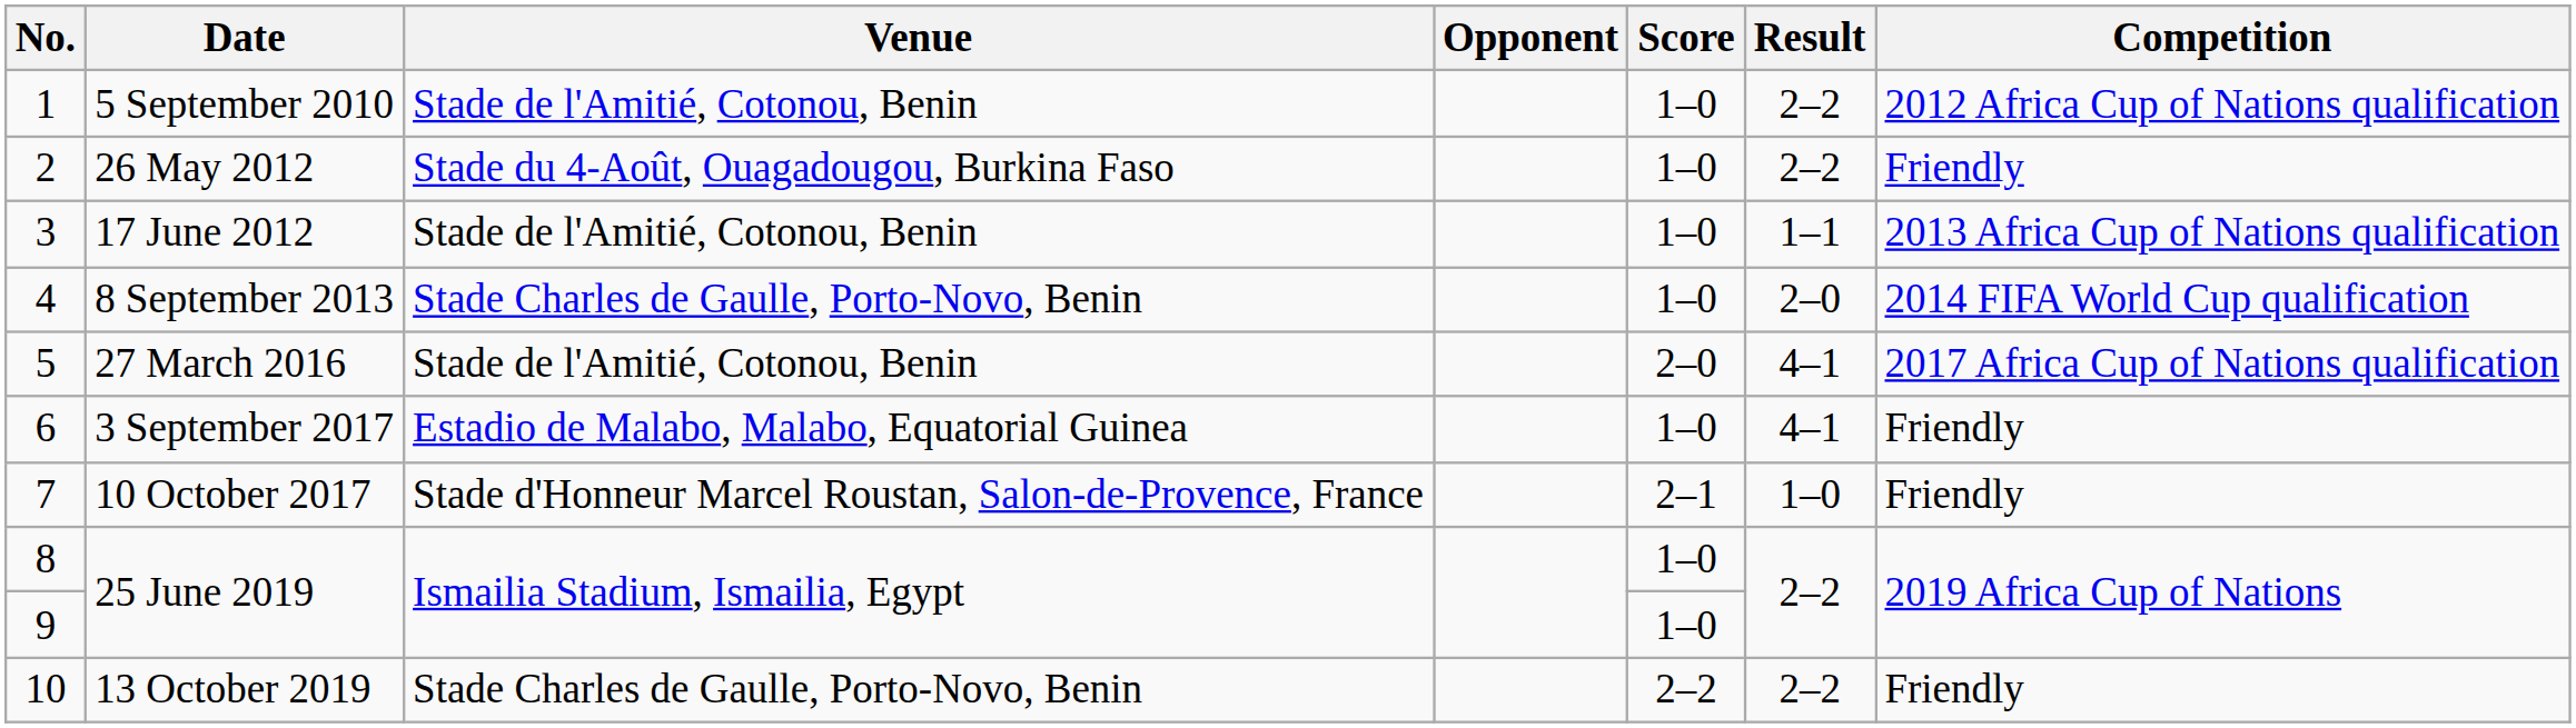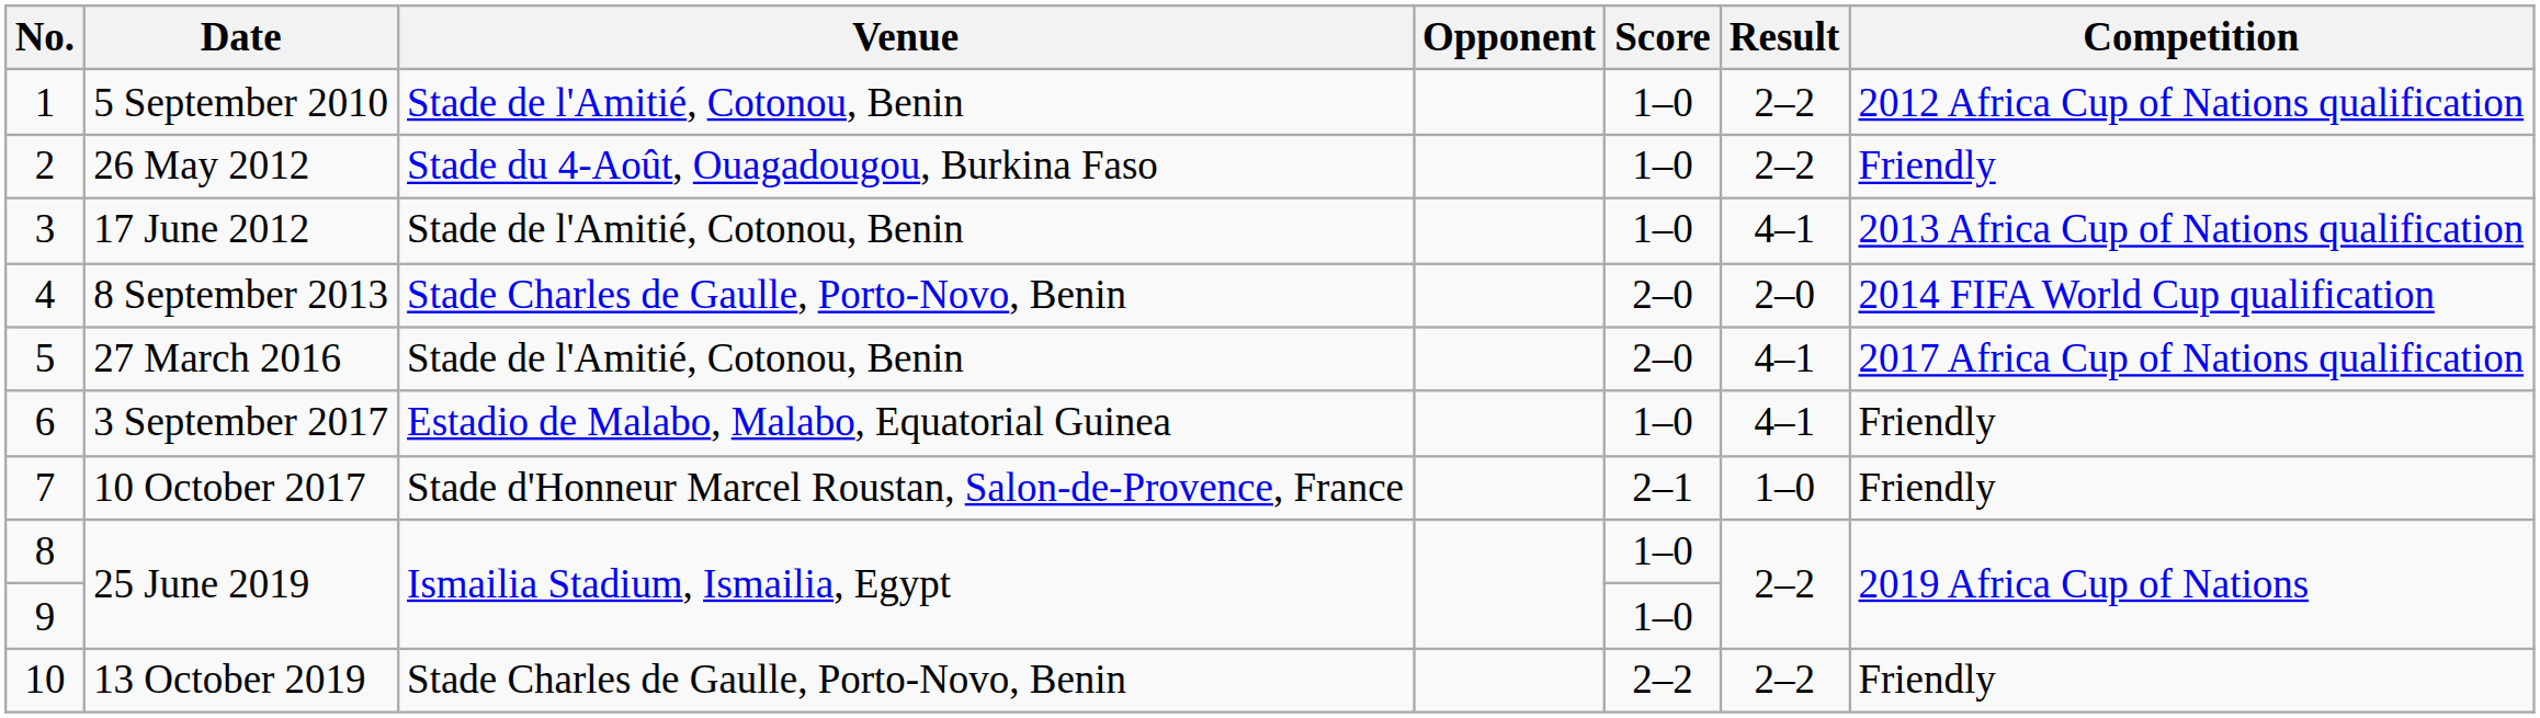 <table class="wikitable sortable">
 <tr>
 <th scope="col">No.</th>
 <th scope="col">Date</th>
 <th scope="col">Venue</th>
 <th scope="col">Opponent</th>
 <th scope="col">Score</th>
 <th scope="col">Result</th>
 <th scope="col">Competition</th>
 </tr>
 <tr>
 <td style="text-align:center">1</td>
 <td>5 September 2010</td>
 <td><a href='#'>Stade de l'Amitié</a>, <a href='#'>Cotonou</a>, Benin</td>
 <td></td>
 <td style="text-align:center">1–0</td>
 <td style="text-align:center">2–2</td>
 <td><a href='#'>2012 Africa Cup of Nations qualification</a></td>
 </tr>
 <tr>
 <td style="text-align:center">2</td>
 <td>26 May 2012</td>
 <td><a href='#'>Stade du 4-Août</a>, <a href='#'>Ouagadougou</a>, Burkina Faso</td>
 <td></td>
 <td style="text-align:center">1–0</td>
 <td style="text-align:center">2–2</td>
 <td><a href='#'>Friendly</a></td>
 </tr>
 <tr>
 <td style="text-align:center">3</td>
 <td>17 June 2012</td>
 <td>Stade de l'Amitié, Cotonou, Benin</td>
 <td></td>
 <td style="text-align:center">1–0</td>
-<td style="text-align:center">1–1</td>
+<td style="text-align:center">4–1</td>
 <td><a href='#'>2013 Africa Cup of Nations qualification</a></td>
 </tr>
 <tr>
 <td style="text-align:center">4</td>
 <td>8 September 2013</td>
 <td><a href='#'>Stade Charles de Gaulle</a>, <a href='#'>Porto-Novo</a>, Benin</td>
 <td></td>
-<td style="text-align:center">1–0</td>
+<td style="text-align:center">2–0</td>
 <td style="text-align:center">2–0</td>
 <td><a href='#'>2014 FIFA World Cup qualification</a></td>
 </tr>
 <tr>
 <td style="text-align:center">5</td>
 <td>27 March 2016</td>
 <td>Stade de l'Amitié, Cotonou, Benin</td>
 <td></td>
 <td style="text-align:center">2–0</td>
 <td style="text-align:center">4–1</td>
 <td><a href='#'>2017 Africa Cup of Nations qualification</a></td>
 </tr>
 <tr>
 <td style="text-align:center">6</td>
 <td>3 September 2017</td>
 <td><a href='#'>Estadio de Malabo</a>, <a href='#'>Malabo</a>, Equatorial Guinea</td>
 <td></td>
 <td style="text-align:center">1–0</td>
 <td style="text-align:center">4–1</td>
 <td>Friendly</td>
 </tr>
 <tr>
 <td style="text-align:center">7</td>
 <td>10 October 2017</td>
 <td>Stade d'Honneur Marcel Roustan, <a href='#'>Salon-de-Provence</a>, France</td>
 <td></td>
 <td style="text-align:center">2–1</td>
 <td style="text-align:center">1–0</td>
 <td>Friendly</td>
 </tr>
 <tr>
 <td style="text-align:center">8</td>
 <td rowspan="2">25 June 2019</td>
 <td rowspan="2"><a href='#'>Ismailia Stadium</a>, <a href='#'>Ismailia</a>, Egypt</td>
 <td rowspan="2"></td>
 <td style="text-align:center">1–0</td>
 <td rowspan="2" style="text-align:center">2–2</td>
 <td rowspan="2"><a href='#'>2019 Africa Cup of Nations</a></td>
 </tr>
 <tr>
 <td style="text-align:center">9</td>
 <td style="text-align:center">1–0</td>
 </tr>
 <tr>
 <td style="text-align:center">10</td>
 <td>13 October 2019</td>
 <td>Stade Charles de Gaulle, Porto-Novo, Benin</td>
 <td></td>
 <td style="text-align:center">2–2</td>
 <td style="text-align:center">2–2</td>
 <td>Friendly</td>
 </tr>
 </table>
